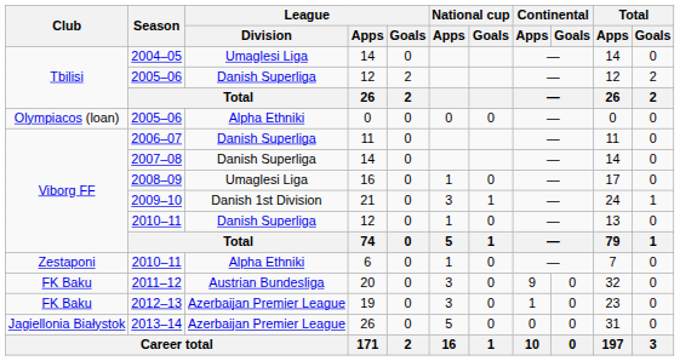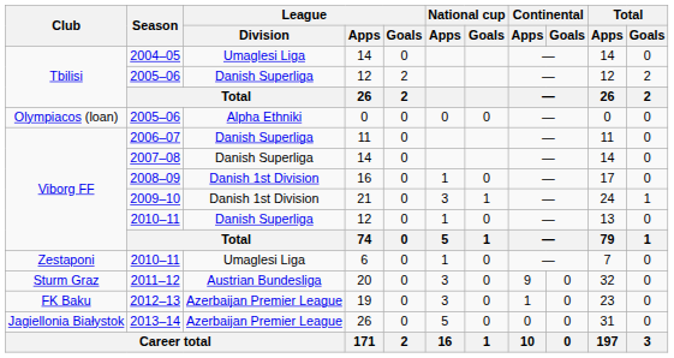 <table class="wikitable" style="text-align: center;">
 <tr>
 <th rowspan=2>Club</th>
 <th rowspan=2>Season</th>
 <th colspan=3>League</th>
 <th colspan=2>National cup</th>
 <th colspan=2>Continental</th>
 <th colspan=2>Total</th>
 </tr>
 <tr>
 <th>Division</th>
 <th>Apps</th>
 <th>Goals</th>
 <th>Apps</th>
 <th>Goals</th>
 <th>Apps</th>
 <th>Goals</th>
 <th>Apps</th>
 <th>Goals</th>
 </tr>
 <tr>
 <td rowspan="3"><a href='#'>Tbilisi</a></td>
 <td><a href='#'>2004–05</a></td>
 <td><a href='#'>Umaglesi Liga</a></td>
 <td>14</td>
 <td>0</td>
 <td></td>
 <td></td>
 <td colspan="2">—</td>
 <td>14</td>
 <td>0</td>
 </tr>
 <tr>
 <td><a href='#'>2005–06</a></td>
 <td><a href='#'>Danish Superliga</a></td>
 <td>12</td>
 <td>2</td>
 <td></td>
 <td></td>
 <td colspan="2">—</td>
 <td>12</td>
 <td>2</td>
 </tr>
 <tr>
 <th colspan=2>Total</th>
 <th>26</th>
 <th>2</th>
 <th></th>
 <th></th>
 <th colspan="2">—</th>
 <th>26</th>
 <th>2</th>
 </tr>
 <tr>
 <td><a href='#'>Olympiacos</a> (loan)</td>
 <td><a href='#'>2005–06</a></td>
 <td><a href='#'>Alpha Ethniki</a></td>
 <td>0</td>
 <td>0</td>
 <td>0</td>
 <td>0</td>
 <td colspan="2">—</td>
 <td>0</td>
 <td>0</td>
 </tr>
 <tr>
 <td rowspan="6"><a href='#'>Viborg FF</a></td>
 <td><a href='#'>2006–07</a></td>
 <td><a href='#'>Danish Superliga</a></td>
 <td>11</td>
 <td>0</td>
 <td></td>
 <td></td>
 <td colspan="2">—</td>
 <td>11</td>
 <td>0</td>
 </tr>
 <tr>
 <td><a href='#'>2007–08</a></td>
 <td>Danish Superliga</td>
 <td>14</td>
 <td>0</td>
 <td></td>
 <td></td>
 <td colspan="2">—</td>
 <td>14</td>
 <td>0</td>
 </tr>
 <tr>
 <td><a href='#'>2008–09</a></td>
-<td>Umaglesi Liga</td>
+<td><a href='#'>Danish 1st Division</a></td>
 <td>16</td>
 <td>0</td>
 <td>1</td>
 <td>0</td>
 <td colspan="2">—</td>
 <td>17</td>
 <td>0</td>
 </tr>
 <tr>
 <td><a href='#'>2009–10</a></td>
 <td>Danish 1st Division</td>
 <td>21</td>
 <td>0</td>
 <td>3</td>
 <td>1</td>
 <td colspan="2">—</td>
 <td>24</td>
 <td>1</td>
 </tr>
 <tr>
 <td><a href='#'>2010–11</a></td>
 <td><a href='#'>Danish Superliga</a></td>
 <td>12</td>
 <td>0</td>
 <td>1</td>
 <td>0</td>
 <td colspan="2">—</td>
 <td>13</td>
 <td>0</td>
 </tr>
 <tr>
 <th colspan=2>Total</th>
 <th>74</th>
 <th>0</th>
 <th>5</th>
 <th>1</th>
 <th colspan="2">—</th>
 <th>79</th>
 <th>1</th>
 </tr>
 <tr>
 <td><a href='#'>Zestaponi</a></td>
 <td><a href='#'>2010–11</a></td>
-<td><a href='#'>Alpha Ethniki</a></td>
+<td>Umaglesi Liga</td>
 <td>6</td>
 <td>0</td>
 <td>1</td>
 <td>0</td>
 <td colspan="2">—</td>
 <td>7</td>
 <td>0</td>
 </tr>
 <tr>
-<td><a href='#'>FK Baku</a></td>
+<td><a href='#'>Sturm Graz</a></td>
 <td><a href='#'>2011–12</a></td>
 <td><a href='#'>Austrian Bundesliga</a></td>
 <td>20</td>
 <td>0</td>
 <td>3</td>
 <td>0</td>
 <td>9</td>
 <td>0</td>
 <td>32</td>
 <td>0</td>
 </tr>
 <tr>
 <td><a href='#'>FK Baku</a></td>
 <td><a href='#'>2012–13</a></td>
 <td><a href='#'>Azerbaijan Premier League</a></td>
 <td>19</td>
 <td>0</td>
 <td>3</td>
 <td>0</td>
 <td>1</td>
 <td>0</td>
 <td>23</td>
 <td>0</td>
 </tr>
 <tr>
 <td><a href='#'>Jagiellonia Białystok</a></td>
 <td><a href='#'>2013–14</a></td>
 <td><a href='#'>Azerbaijan Premier League</a></td>
 <td>26</td>
 <td>0</td>
 <td>5</td>
 <td>0</td>
 <td>0</td>
 <td>0</td>
 <td>31</td>
 <td>0</td>
 </tr>
 <tr>
 <th colspan=3>Career total</th>
 <th>171</th>
 <th>2</th>
 <th>16</th>
 <th>1</th>
 <th>10</th>
 <th>0</th>
 <th>197</th>
 <th>3</th>
 </tr>
 </table>
